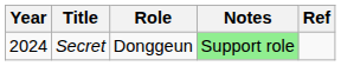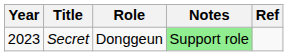 <table class="wikitable">
 <tr>
 <th>Year</th>
 <th>Title</th>
 <th>Role</th>
 <th>Notes</th>
 <th>Ref</th>
 </tr>
 <tr>
-<td>2024</td>
+<td>2023</td>
 <td><em>Secret</em></td>
 <td>Donggeun</td>
 <td style="background: lightgreen;">Support role</td>
 <td></td>
 </tr>
 </table>
